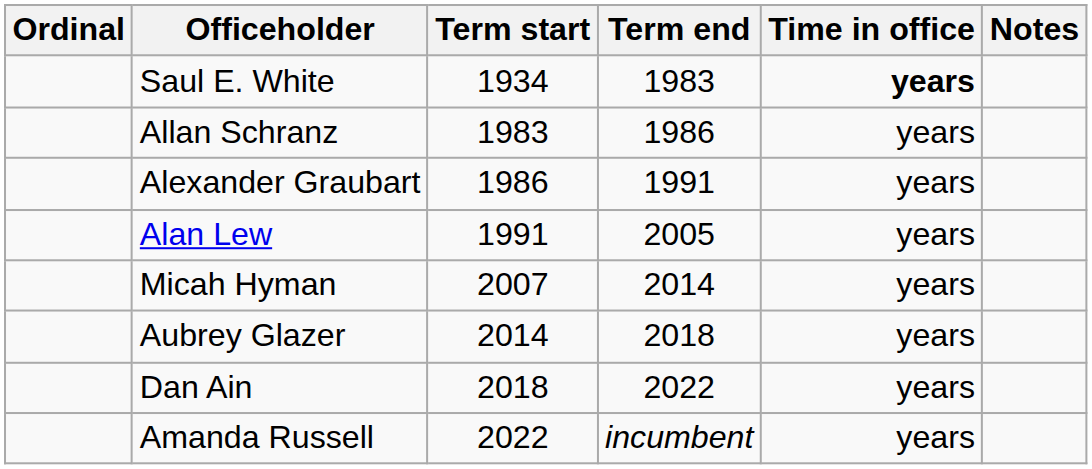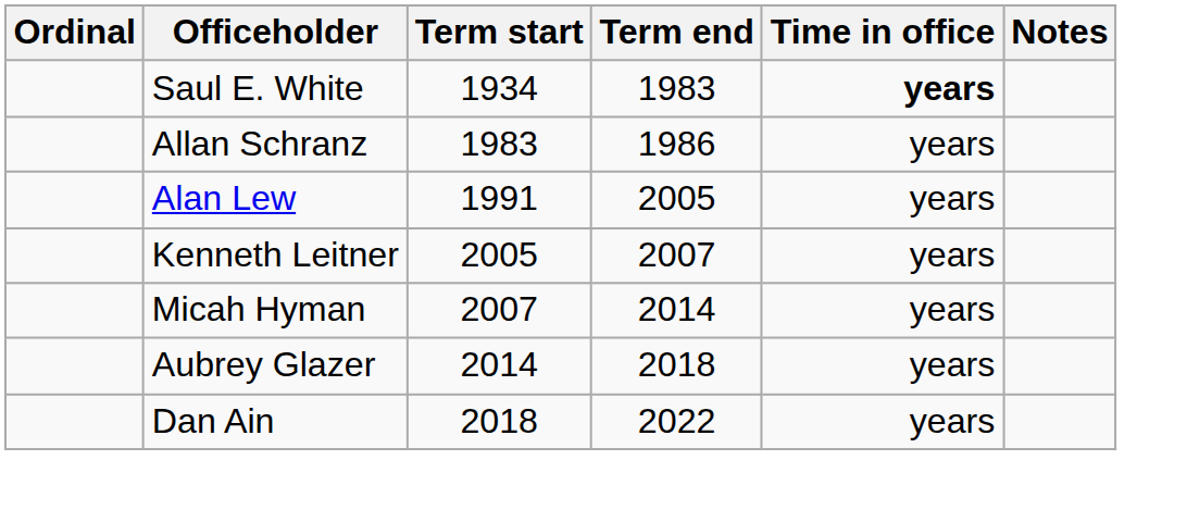 <table class="wikitable sortable">
 <tr>
 <th>Ordinal</th>
 <th>Officeholder</th>
 <th>Term start</th>
 <th>Term end</th>
 <th>Time in office</th>
 <th>Notes</th>
 </tr>
 <tr>
 <td align=center></td>
 <td>Saul E. White</td>
 <td align=center>1934</td>
 <td align=center>1983</td>
 <td align=right><strong> years</strong></td>
 <td></td>
 </tr>
 <tr>
 <td align=center></td>
 <td>Allan Schranz</td>
 <td align=center>1983</td>
 <td align=center>1986</td>
 <td align=right> years</td>
 <td></td>
 </tr>
 <tr>
 <td align=center></td>
-<td>Alexander Graubart</td>
-<td align=center>1986</td>
+<td><a href='#'>Alan Lew</a></td>
 <td align=center>1991</td>
+<td align=center>2005</td>
 <td align=right> years</td>
 <td></td>
 </tr>
 <tr>
 <td align=center></td>
-<td><a href='#'>Alan Lew</a></td>
-<td align=center>1991</td>
+<td>Kenneth Leitner</td>
 <td align=center>2005</td>
+<td align=center>2007</td>
 <td align=right> years</td>
 <td></td>
 </tr>
 <tr>
 <td align=center></td>
 <td>Micah Hyman</td>
 <td align=center>2007</td>
 <td align=center>2014</td>
 <td align=right> years</td>
 <td></td>
 </tr>
 <tr>
 <td align=center></td>
 <td>Aubrey Glazer</td>
 <td align=center>2014</td>
 <td align=center>2018</td>
 <td align=right> years</td>
 <td></td>
 </tr>
 <tr>
 <td align=center></td>
 <td>Dan Ain</td>
 <td align=center>2018</td>
 <td align=center>2022</td>
 <td align=right> years</td>
 <td></td>
 </tr>
-<tr>
-<td align=center></td>
-<td>Amanda Russell</td>
-<td align=center>2022</td>
-<td align=center><em>incumbent</em></td>
-<td align=right> years</td>
-<td></td>
-</tr>
 </table>
